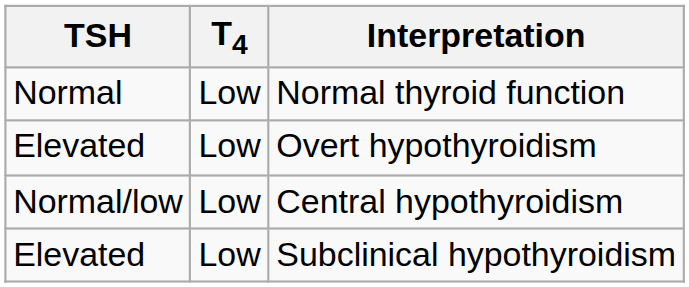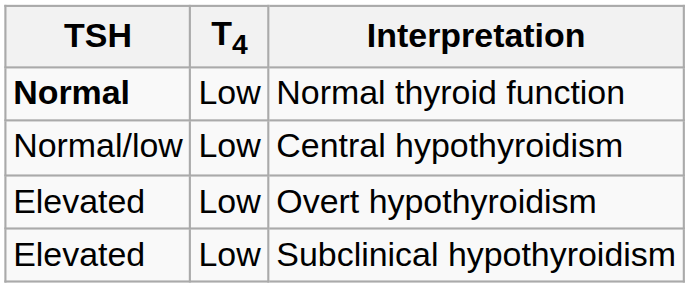 <table class="wikitable" style="float: right; border: 1px solid #BBB; margin: .46em 0 0 .2em;">
 <tr>
 <th>TSH</th>
 <th>T<sub>4</sub></th>
 <th>Interpretation</th>
 </tr>
 <tr>
-<td>Normal</td>
+<td><strong>Normal</strong></td>
 <td>Low</td>
 <td>Normal thyroid function</td>
-</tr>
-<tr>
-<td>Elevated</td>
-<td>Low</td>
-<td>Overt hypothyroidism</td>
 </tr>
 <tr>
 <td>Normal/low</td>
 <td>Low</td>
 <td>Central hypothyroidism</td>
 </tr>
 <tr>
 <td>Elevated</td>
 <td>Low</td>
+<td>Overt hypothyroidism</td>
+</tr>
+<tr>
+<td>Elevated</td>
+<td>Low</td>
 <td>Subclinical hypothyroidism</td>
 </tr>
 </table>
